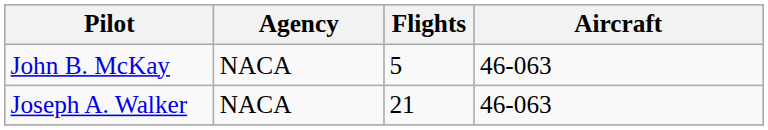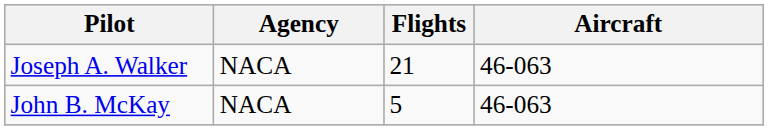 <table class="wikitable">
 <tr>
 <th width="125">Pilot</th>
 <th width="100">Agency</th>
 <th width="50">Flights</th>
 <th width="175">Aircraft</th>
 </tr>
 <tr>
+<td><a href='#'>Joseph A. Walker</a></td>
+<td>NACA</td>
+<td>21</td>
+<td>46-063</td>
+</tr>
+<tr>
 <td><a href='#'>John B. McKay</a></td>
 <td>NACA</td>
 <td>5</td>
 <td>46-063</td>
 </tr>
-<tr>
-<td><a href='#'>Joseph A. Walker</a></td>
-<td>NACA</td>
-<td>21</td>
-<td>46-063</td>
-</tr>
 </table>
